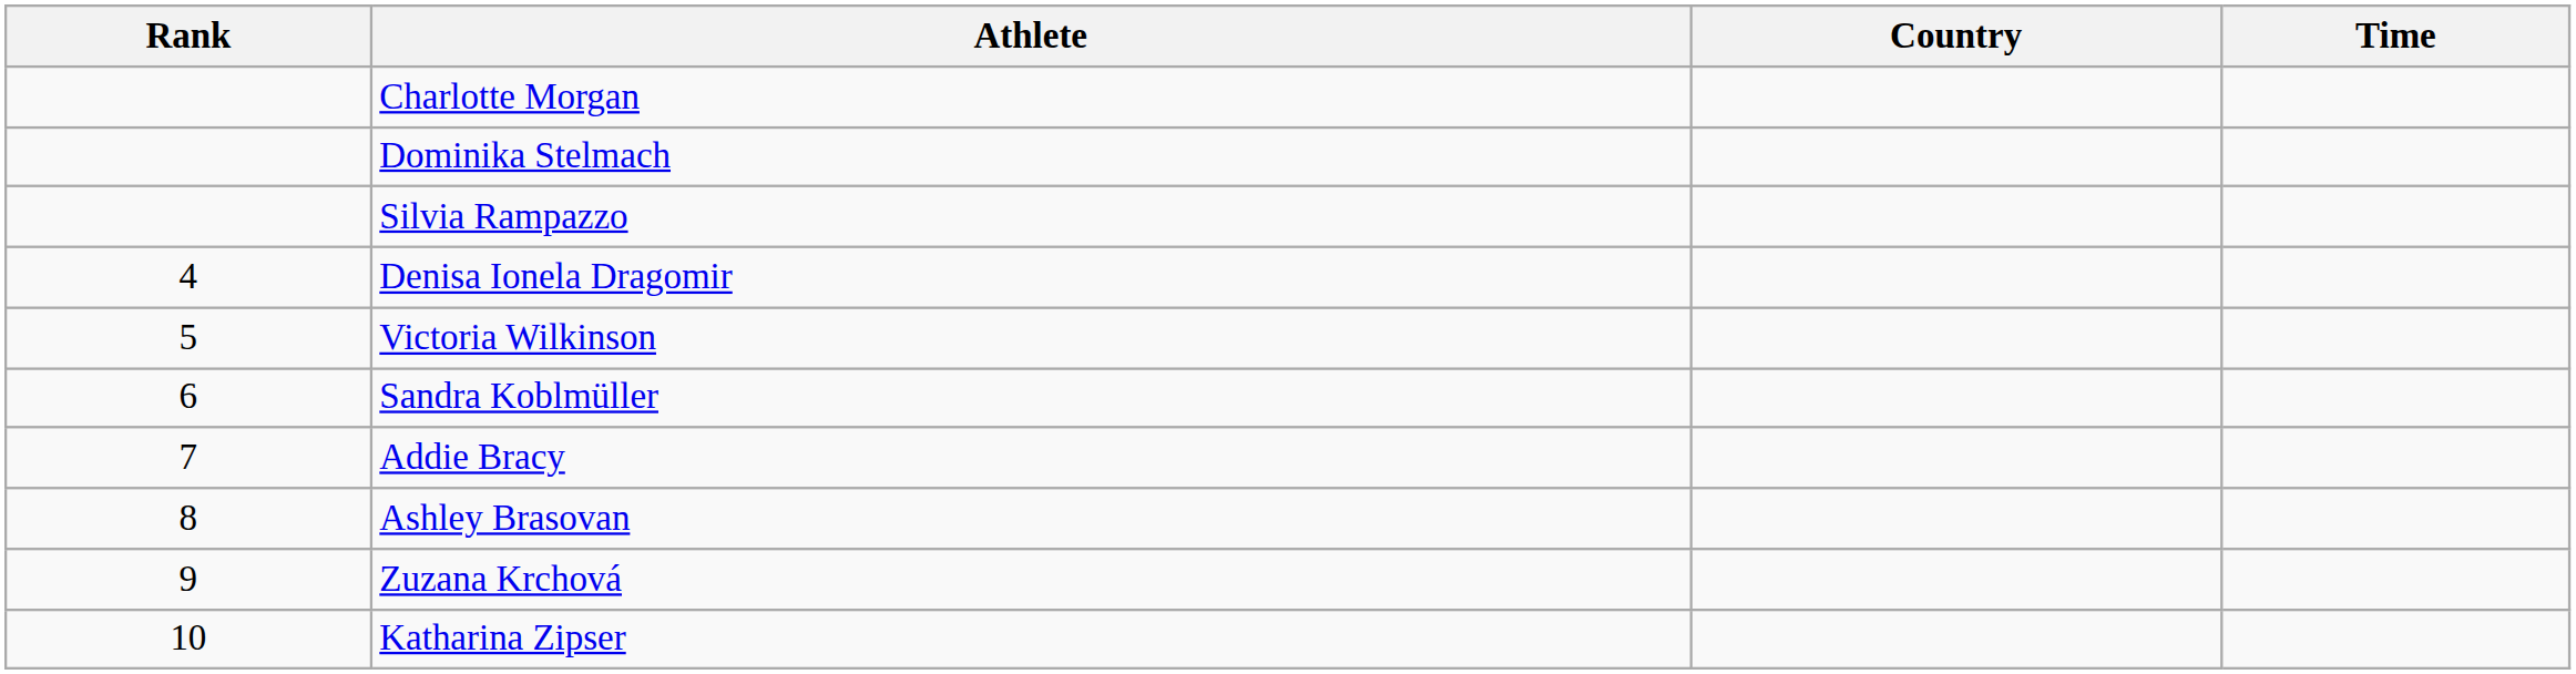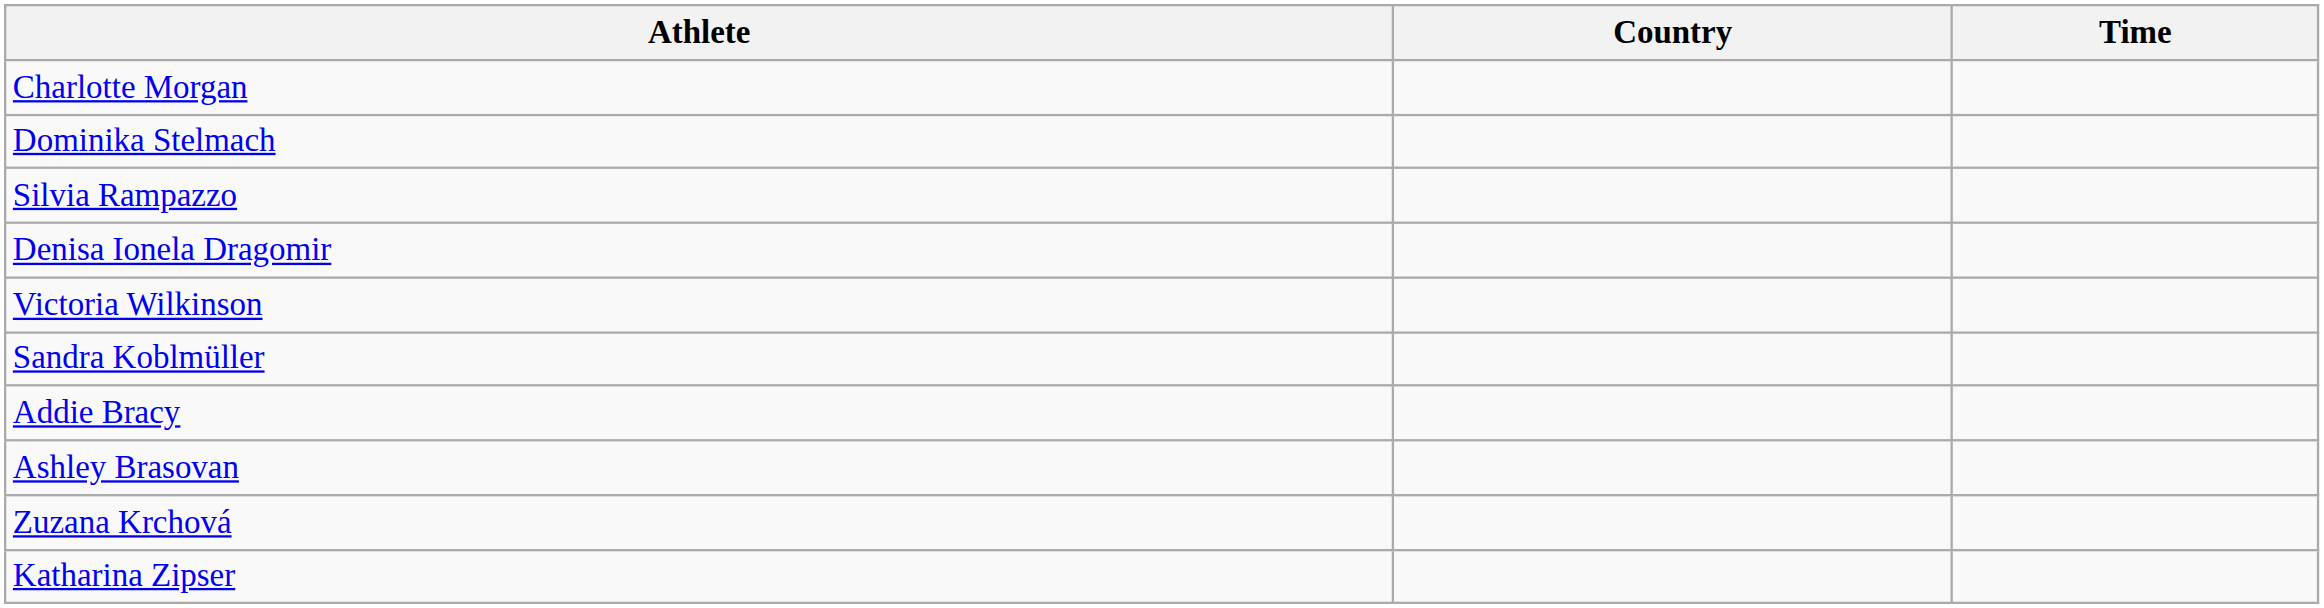 <table class="wikitable" width=80% style="font-size:90%; text-align:left;">
 <tr>
-<th>Rank</th>
 <th>Athlete</th>
 <th>Country</th>
 <th>Time</th>
 </tr>
 <tr>
-<td align="center"></td>
 <td><a href='#'>Charlotte Morgan</a></td>
 <td></td>
 <td></td>
 </tr>
 <tr>
-<td align="center"></td>
 <td><a href='#'>Dominika Stelmach</a></td>
 <td></td>
 <td></td>
 </tr>
 <tr>
-<td align="center"></td>
 <td><a href='#'>Silvia Rampazzo</a></td>
 <td></td>
 <td></td>
 </tr>
 <tr>
-<td align="center">4</td>
 <td><a href='#'>Denisa Ionela Dragomir</a></td>
 <td></td>
 <td></td>
 </tr>
 <tr>
-<td align="center">5</td>
 <td><a href='#'>Victoria Wilkinson</a></td>
 <td></td>
 <td></td>
 </tr>
 <tr>
-<td align="center">6</td>
 <td><a href='#'>Sandra Koblmüller</a></td>
 <td></td>
 <td></td>
 </tr>
 <tr>
-<td align="center">7</td>
 <td><a href='#'>Addie Bracy</a></td>
 <td></td>
 <td></td>
 </tr>
 <tr>
-<td align="center">8</td>
 <td><a href='#'>Ashley Brasovan</a></td>
 <td></td>
 <td></td>
 </tr>
 <tr>
-<td align="center">9</td>
 <td><a href='#'>Zuzana Krchová</a></td>
 <td></td>
 <td></td>
 </tr>
 <tr>
-<td align="center">10</td>
 <td><a href='#'>Katharina Zipser</a></td>
 <td></td>
 <td></td>
 </tr>
 </table>
